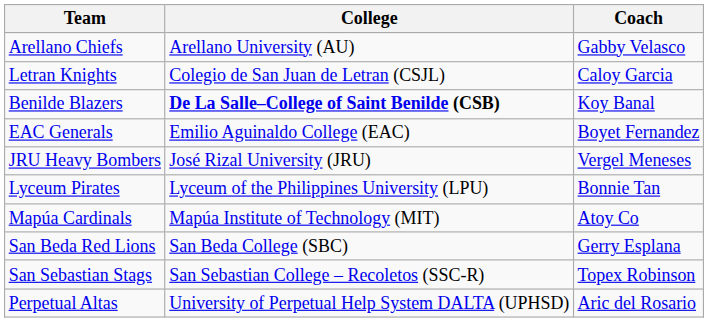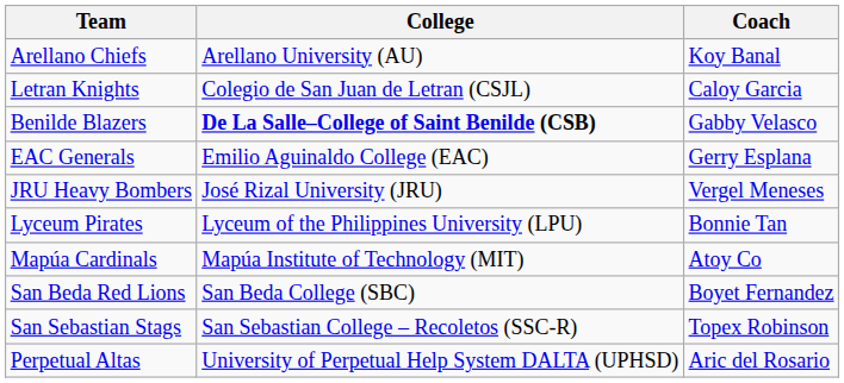 <table class="wikitable">
 <tr>
 <th>Team</th>
 <th>College</th>
 <th>Coach</th>
 </tr>
 <tr>
 <td><a href='#'>Arellano Chiefs</a></td>
 <td><a href='#'>Arellano University</a> (AU)</td>
-<td><a href='#'>Gabby Velasco</a></td>
+<td><a href='#'>Koy Banal</a></td>
 </tr>
 <tr>
 <td><a href='#'>Letran Knights</a></td>
 <td><a href='#'>Colegio de San Juan de Letran</a> (CSJL)</td>
 <td><a href='#'>Caloy Garcia</a></td>
 </tr>
 <tr>
 <td><a href='#'>Benilde Blazers</a></td>
 <td><strong><a href='#'>De La Salle–College of Saint Benilde</a> (CSB)</strong></td>
-<td><a href='#'>Koy Banal</a></td>
+<td><a href='#'>Gabby Velasco</a></td>
 </tr>
 <tr>
 <td><a href='#'>EAC Generals</a></td>
 <td><a href='#'>Emilio Aguinaldo College</a> (EAC)</td>
-<td><a href='#'>Boyet Fernandez</a></td>
+<td><a href='#'>Gerry Esplana</a></td>
 </tr>
 <tr>
 <td><a href='#'>JRU Heavy Bombers</a></td>
 <td><a href='#'>José Rizal University</a> (JRU)</td>
 <td><a href='#'>Vergel Meneses</a></td>
 </tr>
 <tr>
 <td><a href='#'>Lyceum Pirates</a></td>
 <td><a href='#'>Lyceum of the Philippines University</a> (LPU)</td>
 <td><a href='#'>Bonnie Tan</a></td>
 </tr>
 <tr>
 <td><a href='#'>Mapúa Cardinals</a></td>
 <td><a href='#'>Mapúa Institute of Technology</a> (MIT)</td>
 <td><a href='#'>Atoy Co</a></td>
 </tr>
 <tr>
 <td><a href='#'>San Beda Red Lions</a></td>
 <td><a href='#'>San Beda College</a> (SBC)</td>
-<td><a href='#'>Gerry Esplana</a></td>
+<td><a href='#'>Boyet Fernandez</a></td>
 </tr>
 <tr>
 <td><a href='#'>San Sebastian Stags</a></td>
 <td><a href='#'>San Sebastian College – Recoletos</a> (SSC-R)</td>
 <td><a href='#'>Topex Robinson</a></td>
 </tr>
 <tr>
 <td><a href='#'>Perpetual Altas</a></td>
 <td><a href='#'>University of Perpetual Help System DALTA</a> (UPHSD)</td>
 <td><a href='#'>Aric del Rosario</a></td>
 </tr>
 </table>
